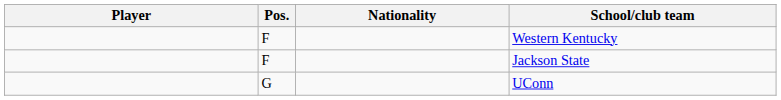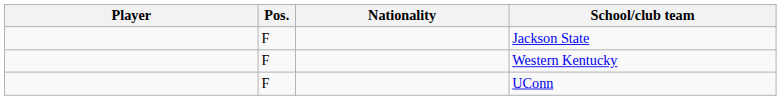 <table class="wikitable sortable sortable">
 <tr>
 <th style="width:19%;">Player</th>
 <th style="width:1%;">Pos.</th>
 <th style="width:16%;">Nationality</th>
 <th style="width:20%;">School/club team</th>
 </tr>
 <tr>
 <td></td>
 <td>F</td>
 <td></td>
+<td><a href='#'>Jackson State</a></td>
+</tr>
+<tr>
+<td></td>
+<td>F</td>
+<td></td>
 <td><a href='#'>Western Kentucky</a></td>
 </tr>
 <tr>
 <td></td>
 <td>F</td>
 <td></td>
-<td><a href='#'>Jackson State</a></td>
-</tr>
-<tr>
-<td></td>
-<td>G</td>
-<td></td>
 <td><a href='#'>UConn</a></td>
 </tr>
 </table>
